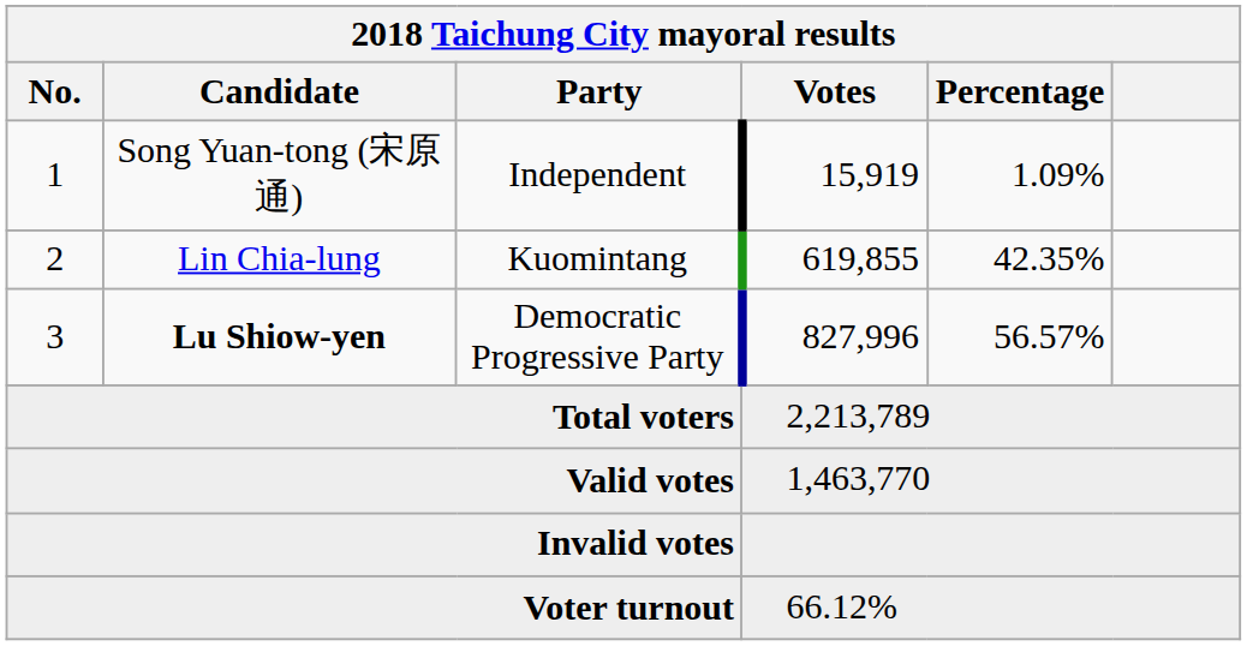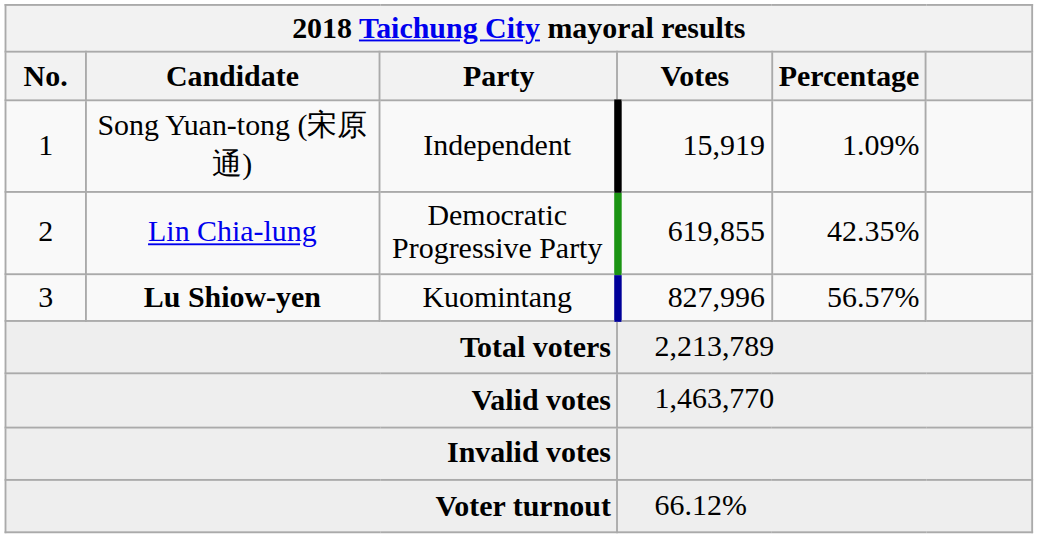 <table class="wikitable collapsible" style="margin:1em auto; text-align:center">
 <tr>
 <th colspan="6">2018 <a href='#'>Taichung City</a> mayoral results</th>
 </tr>
 <tr>
 <th width=35>No.</th>
 <th width=150>Candidate</th>
 <th width=120>Party</th>
 <th width=75>Votes</th>
 <th width=75>Percentage</th>
 <th width=49></th>
 </tr>
 <tr>
 <td>1</td>
 <td>Song Yuan-tong (宋原通)</td>
 <td> Independent</td>
 <td style="border-left:4px solid #000000;" align="right">15,919</td>
 <td align="right">1.09%</td>
 <td align="center"></td>
 </tr>
 <tr>
 <td>2</td>
 <td><a href='#'>Lin Chia-lung</a></td>
-<td> Kuomintang</td>
+<td>Democratic Progressive Party</td>
 <td style="border-left:4px solid #1B9413;" align="right">619,855</td>
 <td align="right">42.35%</td>
 <td align="center"></td>
 </tr>
 <tr>
 <td>3</td>
 <td><strong>Lu Shiow-yen</strong></td>
-<td>Democratic Progressive Party</td>
+<td> Kuomintang</td>
 <td style="border-left:4px solid #000099;" align="right">827,996</td>
 <td align="right">56.57%</td>
 <td align="center"></td>
 </tr>
 <tr bgcolor=EEEEEE>
 <td colspan="3" align="right"><strong>Total voters</strong></td>
 <td colspan="3" align="left">　2,213,789</td>
 </tr>
 <tr bgcolor=EEEEEE>
 <td colspan="3" align="right"><strong>Valid votes</strong></td>
 <td colspan="3" align="left">　1,463,770</td>
 </tr>
 <tr bgcolor=EEEEEE>
 <td colspan="3" align="right"><strong>Invalid votes</strong></td>
 <td colspan="3" align="left">　</td>
 </tr>
 <tr bgcolor=EEEEEE>
 <td colspan="3" align="right"><strong>Voter turnout</strong></td>
 <td colspan="3" align="left">　66.12%</td>
 </tr>
 </table>
